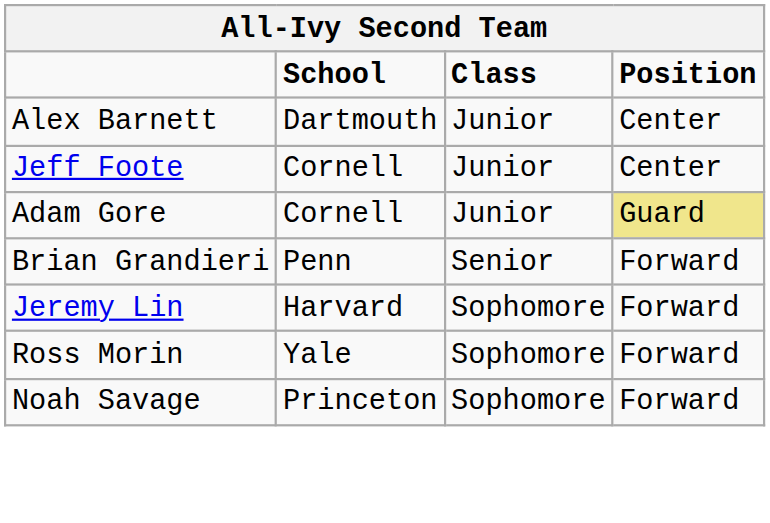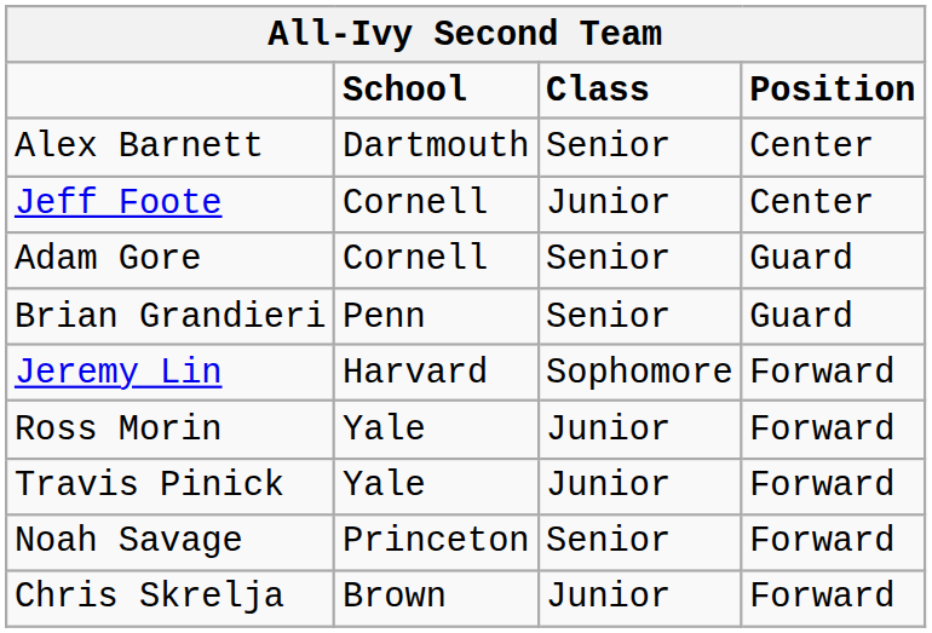 <table class="wikitable">
 <tr>
 <th colspan="4">All-Ivy Second Team</th>
 </tr>
 <tr>
 <td></td>
 <td><strong>School</strong></td>
 <td><strong>Class</strong></td>
 <td><strong>Position</strong></td>
 </tr>
 <tr>
 <td>Alex Barnett</td>
 <td>Dartmouth</td>
-<td>Junior</td>
+<td>Senior</td>
 <td>Center</td>
 </tr>
 <tr>
 <td><a href='#'>Jeff Foote</a></td>
 <td>Cornell</td>
 <td>Junior</td>
 <td>Center</td>
 </tr>
 <tr>
 <td>Adam Gore</td>
 <td>Cornell</td>
-<td>Junior</td>
-<td style="background: khaki;">Guard</td>
+<td>Senior</td>
+<td>Guard</td>
 </tr>
 <tr>
 <td>Brian Grandieri</td>
 <td>Penn</td>
 <td>Senior</td>
-<td>Forward</td>
+<td>Guard</td>
 </tr>
 <tr>
 <td><a href='#'>Jeremy Lin</a></td>
 <td>Harvard</td>
 <td>Sophomore</td>
 <td>Forward</td>
 </tr>
 <tr>
 <td>Ross Morin</td>
 <td>Yale</td>
-<td>Sophomore</td>
+<td>Junior</td>
+<td>Forward</td>
+</tr>
+<tr>
+<td>Travis Pinick</td>
+<td>Yale</td>
+<td>Junior</td>
 <td>Forward</td>
 </tr>
 <tr>
 <td>Noah Savage</td>
 <td>Princeton</td>
-<td>Sophomore</td>
+<td>Senior</td>
+<td>Forward</td>
+</tr>
+<tr>
+<td>Chris Skrelja</td>
+<td>Brown</td>
+<td>Junior</td>
 <td>Forward</td>
 </tr>
 </table>
